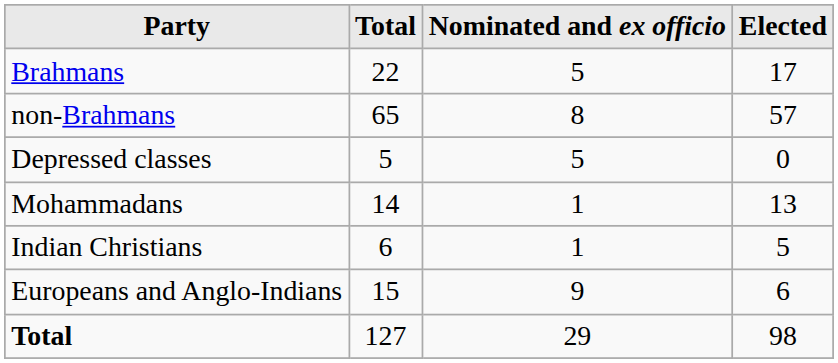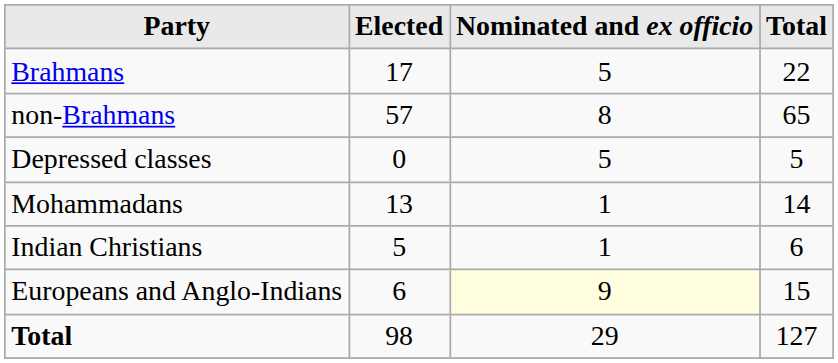 <table class="wikitable">
 <tr>
 <th style="background-color:#E9E9E9" align=left valign=top>Party</th>
+<th style="background-color:#E9E9E9" align=right>Elected</th>
+<th style="background-color:#E9E9E9" align=right>Nominated and <em>ex officio</em></th>
 <th style="background-color:#E9E9E9" align=right>Total</th>
-<th style="background-color:#E9E9E9" align=right>Nominated and <em>ex officio</em></th>
-<th style="background-color:#E9E9E9" align=right>Elected</th>
 </tr>
 <tr>
 <td align=left><a href='#'>Brahmans</a></td>
+<td align=center>17</td>
+<td align=center>5</td>
 <td align=center>22</td>
-<td align=center>5</td>
-<td align=center>17</td>
 </tr>
 <tr>
 <td align=left>non-<a href='#'>Brahmans</a></td>
+<td align=center>57</td>
+<td align=center>8</td>
 <td align=center>65</td>
-<td align=center>8</td>
-<td align=center>57</td>
 </tr>
 <tr>
 <td align=left>Depressed classes</td>
+<td align=center>0</td>
 <td align=center>5</td>
 <td align=center>5</td>
-<td align=center>0</td>
 </tr>
 <tr>
 <td align=left>Mohammadans</td>
+<td align=center>13</td>
+<td align=center>1</td>
 <td align=center>14</td>
-<td align=center>1</td>
-<td align=center>13</td>
 </tr>
 <tr>
 <td align=left>Indian Christians</td>
+<td align=center>5</td>
+<td align=center>1</td>
 <td align=center>6</td>
-<td align=center>1</td>
-<td align=center>5</td>
 </tr>
 <tr>
 <td align=left>Europeans and Anglo-Indians</td>
+<td align=center>6</td>
+<td align=center style="background: lightyellow;">9</td>
 <td align=center>15</td>
-<td align=center>9</td>
-<td align=center>6</td>
 </tr>
 <tr>
 <td align=left><strong>Total</strong></td>
+<td align=center>98</td>
+<td align=center>29</td>
 <td align=center>127</td>
-<td align=center>29</td>
-<td align=center>98</td>
 </tr>
 </table>
